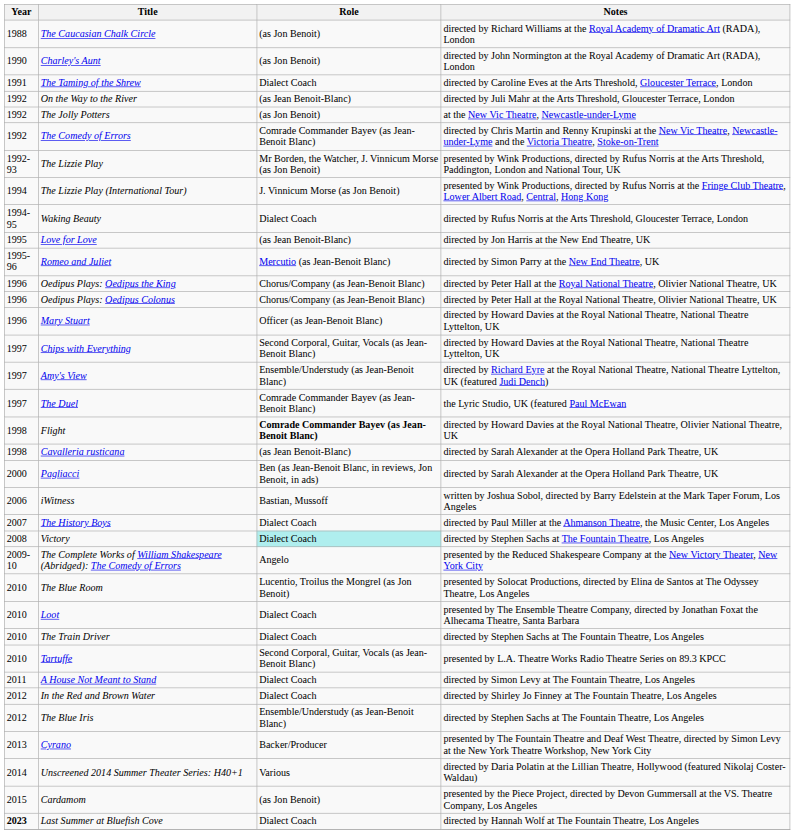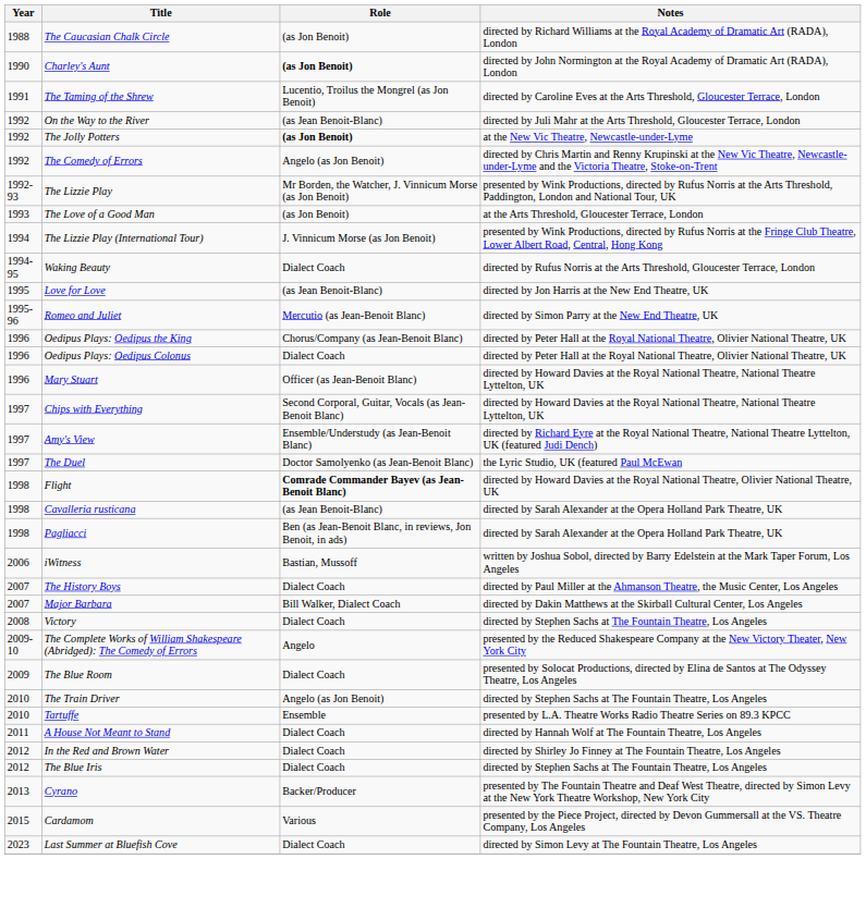 <table class="wikitable sortable">
 <tr>
 <th>Year</th>
 <th>Title</th>
 <th>Role</th>
 <th>Notes</th>
 </tr>
 <tr>
 <td>1988</td>
 <td><em><a href='#'>The Caucasian Chalk Circle</a></em></td>
 <td>(as Jon Benoit)</td>
 <td>directed by Richard Williams at the <a href='#'>Royal Academy of Dramatic Art</a> (RADA), London</td>
 </tr>
 <tr>
 <td>1990</td>
 <td><em><a href='#'>Charley's Aunt</a></em></td>
-<td>(as Jon Benoit)</td>
+<td><strong>(as Jon Benoit)</strong></td>
 <td>directed by John Normington at the Royal Academy of Dramatic Art (RADA), London</td>
 </tr>
 <tr>
 <td>1991</td>
 <td><em><a href='#'>The Taming of the Shrew</a></em></td>
-<td>Dialect Coach</td>
+<td>Lucentio, Troilus the Mongrel (as Jon Benoit)</td>
 <td>directed by Caroline Eves at the Arts Threshold, <a href='#'>Gloucester Terrace</a>, London</td>
 </tr>
 <tr>
 <td>1992</td>
 <td><em>On the Way to the River</em></td>
 <td>(as Jean Benoit-Blanc)</td>
 <td>directed by Juli Mahr at the Arts Threshold, Gloucester Terrace, London</td>
 </tr>
 <tr>
 <td>1992</td>
 <td><em>The Jolly Potters</em></td>
-<td>(as Jon Benoit)</td>
+<td><strong>(as Jon Benoit)</strong></td>
 <td>at the <a href='#'>New Vic Theatre</a>, <a href='#'>Newcastle-under-Lyme</a></td>
 </tr>
 <tr>
 <td>1992</td>
 <td><em><a href='#'>The Comedy of Errors</a></em></td>
-<td>Comrade Commander Bayev (as Jean-Benoit Blanc)</td>
+<td>Angelo (as Jon Benoit)</td>
 <td>directed by Chris Martin and Renny Krupinski at the <a href='#'>New Vic Theatre</a>, <a href='#'>Newcastle-under-Lyme</a> and the <a href='#'>Victoria Theatre</a>, <a href='#'>Stoke-on-Trent</a></td>
 </tr>
 <tr>
 <td>1992-93</td>
 <td><em>The Lizzie Play</em></td>
 <td>Mr Borden, the Watcher, J. Vinnicum Morse (as Jon Benoit)</td>
 <td>presented by Wink Productions, directed by Rufus Norris at the Arts Threshold, Paddington, London and National Tour, UK</td>
+</tr>
+<tr>
+<td>1993</td>
+<td><em>The Love of a Good Man</em></td>
+<td>(as Jon Benoit)</td>
+<td>at the Arts Threshold, Gloucester Terrace, London</td>
 </tr>
 <tr>
 <td>1994</td>
 <td><em>The Lizzie Play (International Tour)</em></td>
 <td>J. Vinnicum Morse (as Jon Benoit)</td>
 <td>presented by Wink Productions, directed by Rufus Norris at the <a href='#'>Fringe Club Theatre</a>, <a href='#'>Lower Albert Road</a>, <a href='#'>Central</a>, <a href='#'>Hong Kong</a></td>
 </tr>
 <tr>
 <td>1994-95</td>
 <td><em>Waking Beauty</em></td>
 <td>Dialect Coach</td>
 <td>directed by Rufus Norris at the Arts Threshold, Gloucester Terrace, London</td>
 </tr>
 <tr>
 <td>1995</td>
 <td><em><a href='#'>Love for Love</a></em></td>
 <td>(as Jean Benoit-Blanc)</td>
 <td>directed by Jon Harris at the New End Theatre, UK</td>
 </tr>
 <tr>
 <td>1995-96</td>
 <td><em><a href='#'>Romeo and Juliet</a></em></td>
 <td><a href='#'>Mercutio</a> (as Jean-Benoit Blanc)</td>
 <td>directed by Simon Parry at the <a href='#'>New End Theatre</a>, UK</td>
 </tr>
 <tr>
 <td>1996</td>
 <td><em>Oedipus Plays: <a href='#'>Oedipus the King</a></em></td>
 <td>Chorus/Company (as Jean-Benoit Blanc)</td>
 <td>directed by Peter Hall at the <a href='#'>Royal National Theatre</a>, Olivier National Theatre, UK</td>
 </tr>
 <tr>
 <td>1996</td>
 <td><em>Oedipus Plays: <a href='#'>Oedipus Colonus</a></em></td>
-<td>Chorus/Company (as Jean-Benoit Blanc)</td>
+<td>Dialect Coach</td>
 <td>directed by Peter Hall at the Royal National Theatre, Olivier National Theatre, UK</td>
 </tr>
 <tr>
 <td>1996</td>
 <td><em><a href='#'>Mary Stuart</a></em></td>
 <td>Officer (as Jean-Benoit Blanc)</td>
 <td>directed by Howard Davies at the Royal National Theatre, National Theatre Lyttelton, UK</td>
 </tr>
 <tr>
 <td>1997</td>
 <td><em><a href='#'>Chips with Everything</a></em></td>
 <td>Second Corporal, Guitar, Vocals (as Jean-Benoit Blanc)</td>
 <td>directed by Howard Davies at the Royal National Theatre, National Theatre Lyttelton, UK</td>
 </tr>
 <tr>
 <td>1997</td>
 <td><em><a href='#'>Amy's View</a></em></td>
 <td>Ensemble/Understudy (as Jean-Benoit Blanc)</td>
 <td>directed by <a href='#'>Richard Eyre</a> at the Royal National Theatre, National Theatre Lyttelton, UK (featured <a href='#'>Judi Dench</a>)</td>
 </tr>
 <tr>
 <td>1997</td>
 <td><em><a href='#'>The Duel</a></em></td>
-<td>Comrade Commander Bayev (as Jean-Benoit Blanc)</td>
+<td>Doctor Samolyenko (as Jean-Benoit Blanc)</td>
 <td>the Lyric Studio, UK (featured <a href='#'>Paul McEwan</a></td>
 </tr>
 <tr>
 <td>1998</td>
 <td><em>Flight</em></td>
 <td><strong>Comrade Commander Bayev (as Jean-Benoit Blanc)</strong></td>
 <td>directed by Howard Davies at the Royal National Theatre, Olivier National Theatre, UK</td>
 </tr>
 <tr>
 <td>1998</td>
 <td><em><a href='#'>Cavalleria rusticana</a></em></td>
 <td>(as Jean Benoit-Blanc)</td>
 <td>directed by Sarah Alexander at the Opera Holland Park Theatre, UK</td>
 </tr>
 <tr>
-<td>2000</td>
+<td>1998</td>
 <td><em><a href='#'>Pagliacci</a></em></td>
 <td>Ben (as Jean-Benoit Blanc, in reviews, Jon Benoit, in ads)</td>
 <td>directed by Sarah Alexander at the Opera Holland Park Theatre, UK</td>
 </tr>
 <tr>
 <td>2006</td>
 <td><em>iWitness</em></td>
 <td>Bastian, Mussoff</td>
 <td>written by Joshua Sobol, directed by Barry Edelstein at the Mark Taper Forum, Los Angeles</td>
 </tr>
 <tr>
 <td>2007</td>
 <td><em><a href='#'>The History Boys</a></em></td>
 <td>Dialect Coach</td>
 <td>directed by Paul Miller at the <a href='#'>Ahmanson Theatre</a>, the Music Center, Los Angeles</td>
 </tr>
 <tr>
+<td>2007</td>
+<td><em><a href='#'>Major Barbara</a></em></td>
+<td>Bill Walker, Dialect Coach</td>
+<td>directed by Dakin Matthews at the Skirball Cultural Center, Los Angeles</td>
+</tr>
+<tr>
 <td>2008</td>
 <td><em>Victory</em></td>
-<td style="background: paleturquoise;">Dialect Coach</td>
+<td>Dialect Coach</td>
 <td>directed by Stephen Sachs at <a href='#'>The Fountain Theatre</a>, Los Angeles</td>
 </tr>
 <tr>
 <td>2009-10</td>
 <td><em>The Complete Works of <a href='#'>William Shakespeare</a> (Abridged): <a href='#'>The Comedy of Errors</a></em></td>
 <td>Angelo</td>
 <td>presented by the Reduced Shakespeare Company at the <a href='#'>New Victory Theater</a>, <a href='#'>New York City</a></td>
 </tr>
 <tr>
-<td>2010</td>
+<td>2009</td>
 <td><em>The Blue Room</em></td>
-<td>Lucentio, Troilus the Mongrel (as Jon Benoit)</td>
+<td>Dialect Coach</td>
 <td>presented by Solocat Productions, directed by Elina de Santos at The Odyssey Theatre, Los Angeles</td>
 </tr>
 <tr>
 <td>2010</td>
-<td><em><a href='#'>Loot</a></em></td>
-<td>Dialect Coach</td>
-<td>presented by The Ensemble Theatre Company, directed by Jonathan Foxat the Alhecama Theatre, Santa Barbara</td>
-</tr>
-<tr>
-<td>2010</td>
 <td><em>The Train Driver</em></td>
-<td>Dialect Coach</td>
+<td>Angelo (as Jon Benoit)</td>
 <td>directed by Stephen Sachs at The Fountain Theatre, Los Angeles</td>
 </tr>
 <tr>
 <td>2010</td>
 <td><em><a href='#'>Tartuffe</a></em></td>
-<td>Second Corporal, Guitar, Vocals (as Jean-Benoit Blanc)</td>
+<td>Ensemble</td>
 <td>presented by L.A. Theatre Works Radio Theatre Series on 89.3 KPCC</td>
 </tr>
 <tr>
 <td>2011</td>
 <td><em><a href='#'>A House Not Meant to Stand</a></em></td>
 <td>Dialect Coach</td>
-<td>directed by Simon Levy at The Fountain Theatre, Los Angeles</td>
+<td>directed by Hannah Wolf at The Fountain Theatre, Los Angeles</td>
 </tr>
 <tr>
 <td>2012</td>
 <td><em>In the Red and Brown Water</em></td>
 <td>Dialect Coach</td>
 <td>directed by Shirley Jo Finney at The Fountain Theatre, Los Angeles</td>
 </tr>
 <tr>
 <td>2012</td>
 <td><em>The Blue Iris</em></td>
-<td>Ensemble/Understudy (as Jean-Benoit Blanc)</td>
+<td>Dialect Coach</td>
 <td>directed by Stephen Sachs at The Fountain Theatre, Los Angeles</td>
 </tr>
 <tr>
 <td>2013</td>
 <td><em><a href='#'>Cyrano</a></em></td>
 <td>Backer/Producer</td>
 <td>presented by The Fountain Theatre and Deaf West Theatre, directed by Simon Levy at the New York Theatre Workshop, New York City</td>
 </tr>
 <tr>
-<td>2014</td>
-<td><em>Unscreened 2014 Summer Theater Series: H40+1</em></td>
-<td>Various</td>
-<td>directed by Daria Polatin at the Lillian Theatre, Hollywood (featured Nikolaj Coster-Waldau)</td>
-</tr>
-<tr>
 <td>2015</td>
 <td><em>Cardamom</em></td>
-<td>(as Jon Benoit)</td>
+<td>Various</td>
 <td>presented by the Piece Project, directed by Devon Gummersall at the VS. Theatre Company, Los Angeles</td>
 </tr>
 <tr>
-<td><strong>2023</strong></td>
+<td>2023</td>
 <td><em>Last Summer at Bluefish Cove</em></td>
 <td>Dialect Coach</td>
-<td>directed by Hannah Wolf at The Fountain Theatre, Los Angeles</td>
+<td>directed by Simon Levy at The Fountain Theatre, Los Angeles</td>
 </tr>
 <tr>
 </tr>
 </table>
